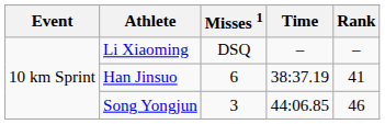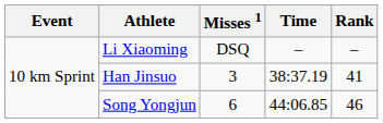 <table class="wikitable" style="font-size:90%">
 <tr>
 <th>Event</th>
 <th>Athlete</th>
 <th>Misses <sup>1</sup></th>
 <th>Time</th>
 <th>Rank</th>
 </tr>
 <tr>
 <td rowspan="3">10 km Sprint</td>
 <td><a href='#'>Li Xiaoming</a></td>
 <td align="center">DSQ</td>
 <td align="center">–</td>
 <td align="center">–</td>
 </tr>
 <tr>
 <td><a href='#'>Han Jinsuo</a></td>
-<td align="center">6</td>
+<td align="center">3</td>
 <td align="center">38:37.19</td>
 <td align="center">41</td>
 </tr>
 <tr>
 <td><a href='#'>Song Yongjun</a></td>
-<td align="center">3</td>
+<td align="center">6</td>
 <td align="center">44:06.85</td>
 <td align="center">46</td>
 </tr>
 </table>
